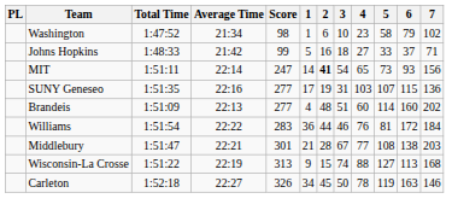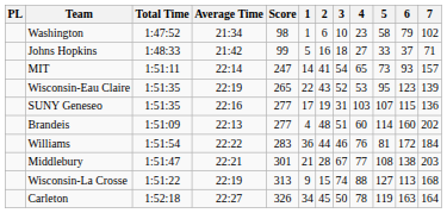 <table class="wikitable sortable" style="text-align:center">
 <tr>
 <th>PL</th>
 <th>Team</th>
 <th>Total Time</th>
 <th>Average Time</th>
 <th>Score</th>
 <th>1</th>
 <th>2</th>
 <th>3</th>
 <th>4</th>
 <th>5</th>
 <th>6</th>
 <th>7</th>
 </tr>
 <tr>
 <td></td>
 <td align=left>Washington</td>
 <td>1:47:52</td>
 <td>21:34</td>
 <td>98</td>
 <td>1</td>
 <td>6</td>
 <td>10</td>
 <td>23</td>
 <td>58</td>
 <td>79</td>
 <td>102</td>
 </tr>
 <tr>
 <td></td>
 <td align=left>Johns Hopkins</td>
 <td>1:48:33</td>
 <td>21:42</td>
 <td>99</td>
 <td>5</td>
 <td>16</td>
 <td>18</td>
 <td>27</td>
 <td>33</td>
 <td>37</td>
 <td>71</td>
 </tr>
 <tr>
 <td></td>
 <td align=left>MIT</td>
 <td>1:51:11</td>
 <td>22:14</td>
 <td>247</td>
 <td>14</td>
-<td><strong>41</strong></td>
+<td>41</td>
 <td>54</td>
 <td>65</td>
 <td>73</td>
 <td>93</td>
-<td>156</td>
+<td>157</td>
+</tr>
+<tr>
+<td></td>
+<td align=left>Wisconsin-Eau Claire</td>
+<td>1:51:35</td>
+<td>22:19</td>
+<td>265</td>
+<td>22</td>
+<td>43</td>
+<td>52</td>
+<td>53</td>
+<td>95</td>
+<td>123</td>
+<td>139</td>
 </tr>
 <tr>
 <td></td>
 <td align=left>SUNY Geneseo</td>
 <td>1:51:35</td>
 <td>22:16</td>
 <td>277</td>
 <td>17</td>
 <td>19</td>
 <td>31</td>
 <td>103</td>
 <td>107</td>
 <td>115</td>
 <td>136</td>
 </tr>
 <tr>
 <td></td>
 <td align=left>Brandeis</td>
 <td>1:51:09</td>
 <td>22:13</td>
 <td>277</td>
 <td>4</td>
 <td>48</td>
 <td>51</td>
 <td>60</td>
 <td>114</td>
 <td>160</td>
 <td>202</td>
 </tr>
 <tr>
 <td></td>
 <td align=left>Williams</td>
 <td>1:51:54</td>
 <td>22:22</td>
 <td>283</td>
 <td>36</td>
 <td>44</td>
 <td>46</td>
 <td>76</td>
 <td>81</td>
 <td>172</td>
 <td>184</td>
 </tr>
 <tr>
 <td></td>
 <td align=left>Middlebury</td>
 <td>1:51:47</td>
 <td>22:21</td>
 <td>301</td>
 <td>21</td>
 <td>28</td>
 <td>67</td>
 <td>77</td>
 <td>108</td>
 <td>138</td>
 <td>203</td>
 </tr>
 <tr>
 <td></td>
 <td align=left>Wisconsin-La Crosse</td>
 <td>1:51:22</td>
 <td>22:19</td>
 <td>313</td>
 <td>9</td>
 <td>15</td>
 <td>74</td>
 <td>88</td>
 <td>127</td>
 <td>113</td>
 <td>168</td>
 </tr>
 <tr>
 <td></td>
 <td align=left>Carleton</td>
 <td>1:52:18</td>
 <td>22:27</td>
 <td>326</td>
 <td>34</td>
 <td>45</td>
 <td>50</td>
 <td>78</td>
 <td>119</td>
 <td>163</td>
-<td>146</td>
+<td>164</td>
 </tr>
 </table>
